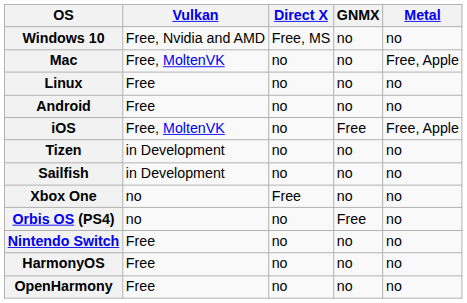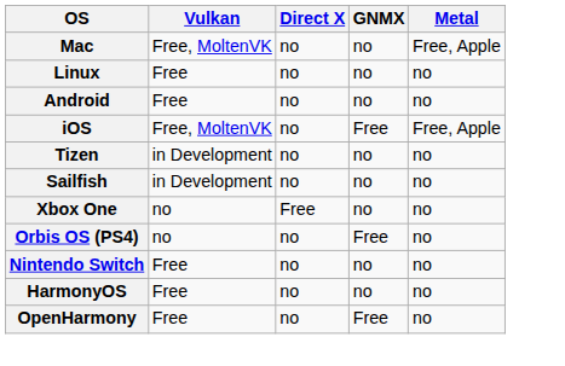 <table class="wikitable">
 <tr>
 <th>OS</th>
 <th><a href='#'>Vulkan</a></th>
 <th><a href='#'>Direct X</a></th>
 <th>GNMX</th>
 <th><a href='#'>Metal</a></th>
-</tr>
-<tr>
-<th>Windows 10</th>
-<td>Free, Nvidia and AMD</td>
-<td>Free, MS</td>
-<td>no</td>
-<td>no</td>
 </tr>
 <tr>
 <th>Mac</th>
 <td>Free, <a href='#'>MoltenVK</a></td>
 <td>no</td>
 <td>no</td>
 <td>Free, Apple</td>
 </tr>
 <tr>
 <th>Linux</th>
 <td>Free</td>
 <td>no</td>
 <td>no</td>
 <td>no</td>
 </tr>
 <tr>
 <th>Android</th>
 <td>Free</td>
 <td>no</td>
 <td>no</td>
 <td>no</td>
 </tr>
 <tr>
 <th>iOS</th>
 <td>Free, <a href='#'>MoltenVK</a></td>
 <td>no</td>
 <td>Free</td>
 <td>Free, Apple</td>
 </tr>
 <tr>
 <th>Tizen</th>
 <td>in Development</td>
 <td>no</td>
 <td>no</td>
 <td>no</td>
 </tr>
 <tr>
 <th>Sailfish</th>
 <td>in Development</td>
 <td>no</td>
 <td>no</td>
 <td>no</td>
 </tr>
 <tr>
 <th>Xbox One</th>
 <td>no</td>
 <td>Free</td>
 <td>no</td>
 <td>no</td>
 </tr>
 <tr>
 <th><a href='#'>Orbis OS</a> (PS4)</th>
 <td>no</td>
 <td>no</td>
 <td>Free</td>
 <td>no</td>
 </tr>
 <tr>
 <th><a href='#'>Nintendo Switch</a></th>
 <td>Free</td>
 <td>no</td>
 <td>no</td>
 <td>no</td>
 </tr>
 <tr>
 <th>HarmonyOS</th>
 <td>Free</td>
 <td>no</td>
 <td>no</td>
 <td>no</td>
 </tr>
 <tr>
 <th>OpenHarmony</th>
 <td>Free</td>
 <td>no</td>
-<td>no</td>
+<td>Free</td>
 <td>no</td>
 </tr>
 </table>
